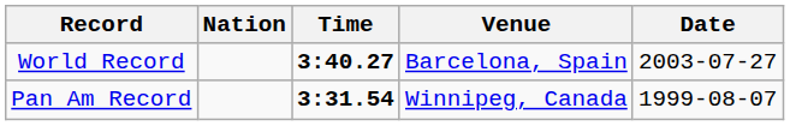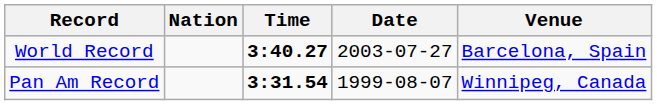 <table class="wikitable" style="text-align:center;">
 <tr>
 <th>Record</th>
 <th>Nation</th>
 <th>Time</th>
+<th>Date</th>
 <th>Venue</th>
-<th>Date</th>
 </tr>
 <tr>
 <td><a href='#'>World Record</a></td>
 <td></td>
 <td><strong>3:40.27</strong></td>
+<td>2003-07-27</td>
 <td> <a href='#'>Barcelona, Spain</a></td>
-<td>2003-07-27</td>
 </tr>
 <tr>
 <td><a href='#'>Pan Am Record</a></td>
 <td></td>
 <td><strong>3:31.54</strong></td>
+<td>1999-08-07</td>
 <td> <a href='#'>Winnipeg, Canada</a></td>
-<td>1999-08-07</td>
 </tr>
 </table>
